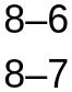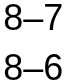 <table style="text-align:center">
 <tr>
 <th width=200></th>
 <th width=100></th>
 <th width=200></th>
 </tr>
 <tr>
 <td align=right><strong></strong></td>
-<td>8–6</td>
+<td>8–7</td>
 <td align=left></td>
 </tr>
 <tr>
 <td align=right><strong></strong></td>
-<td>8–7</td>
+<td>8–6</td>
 <td align=left></td>
 </tr>
 </table>
